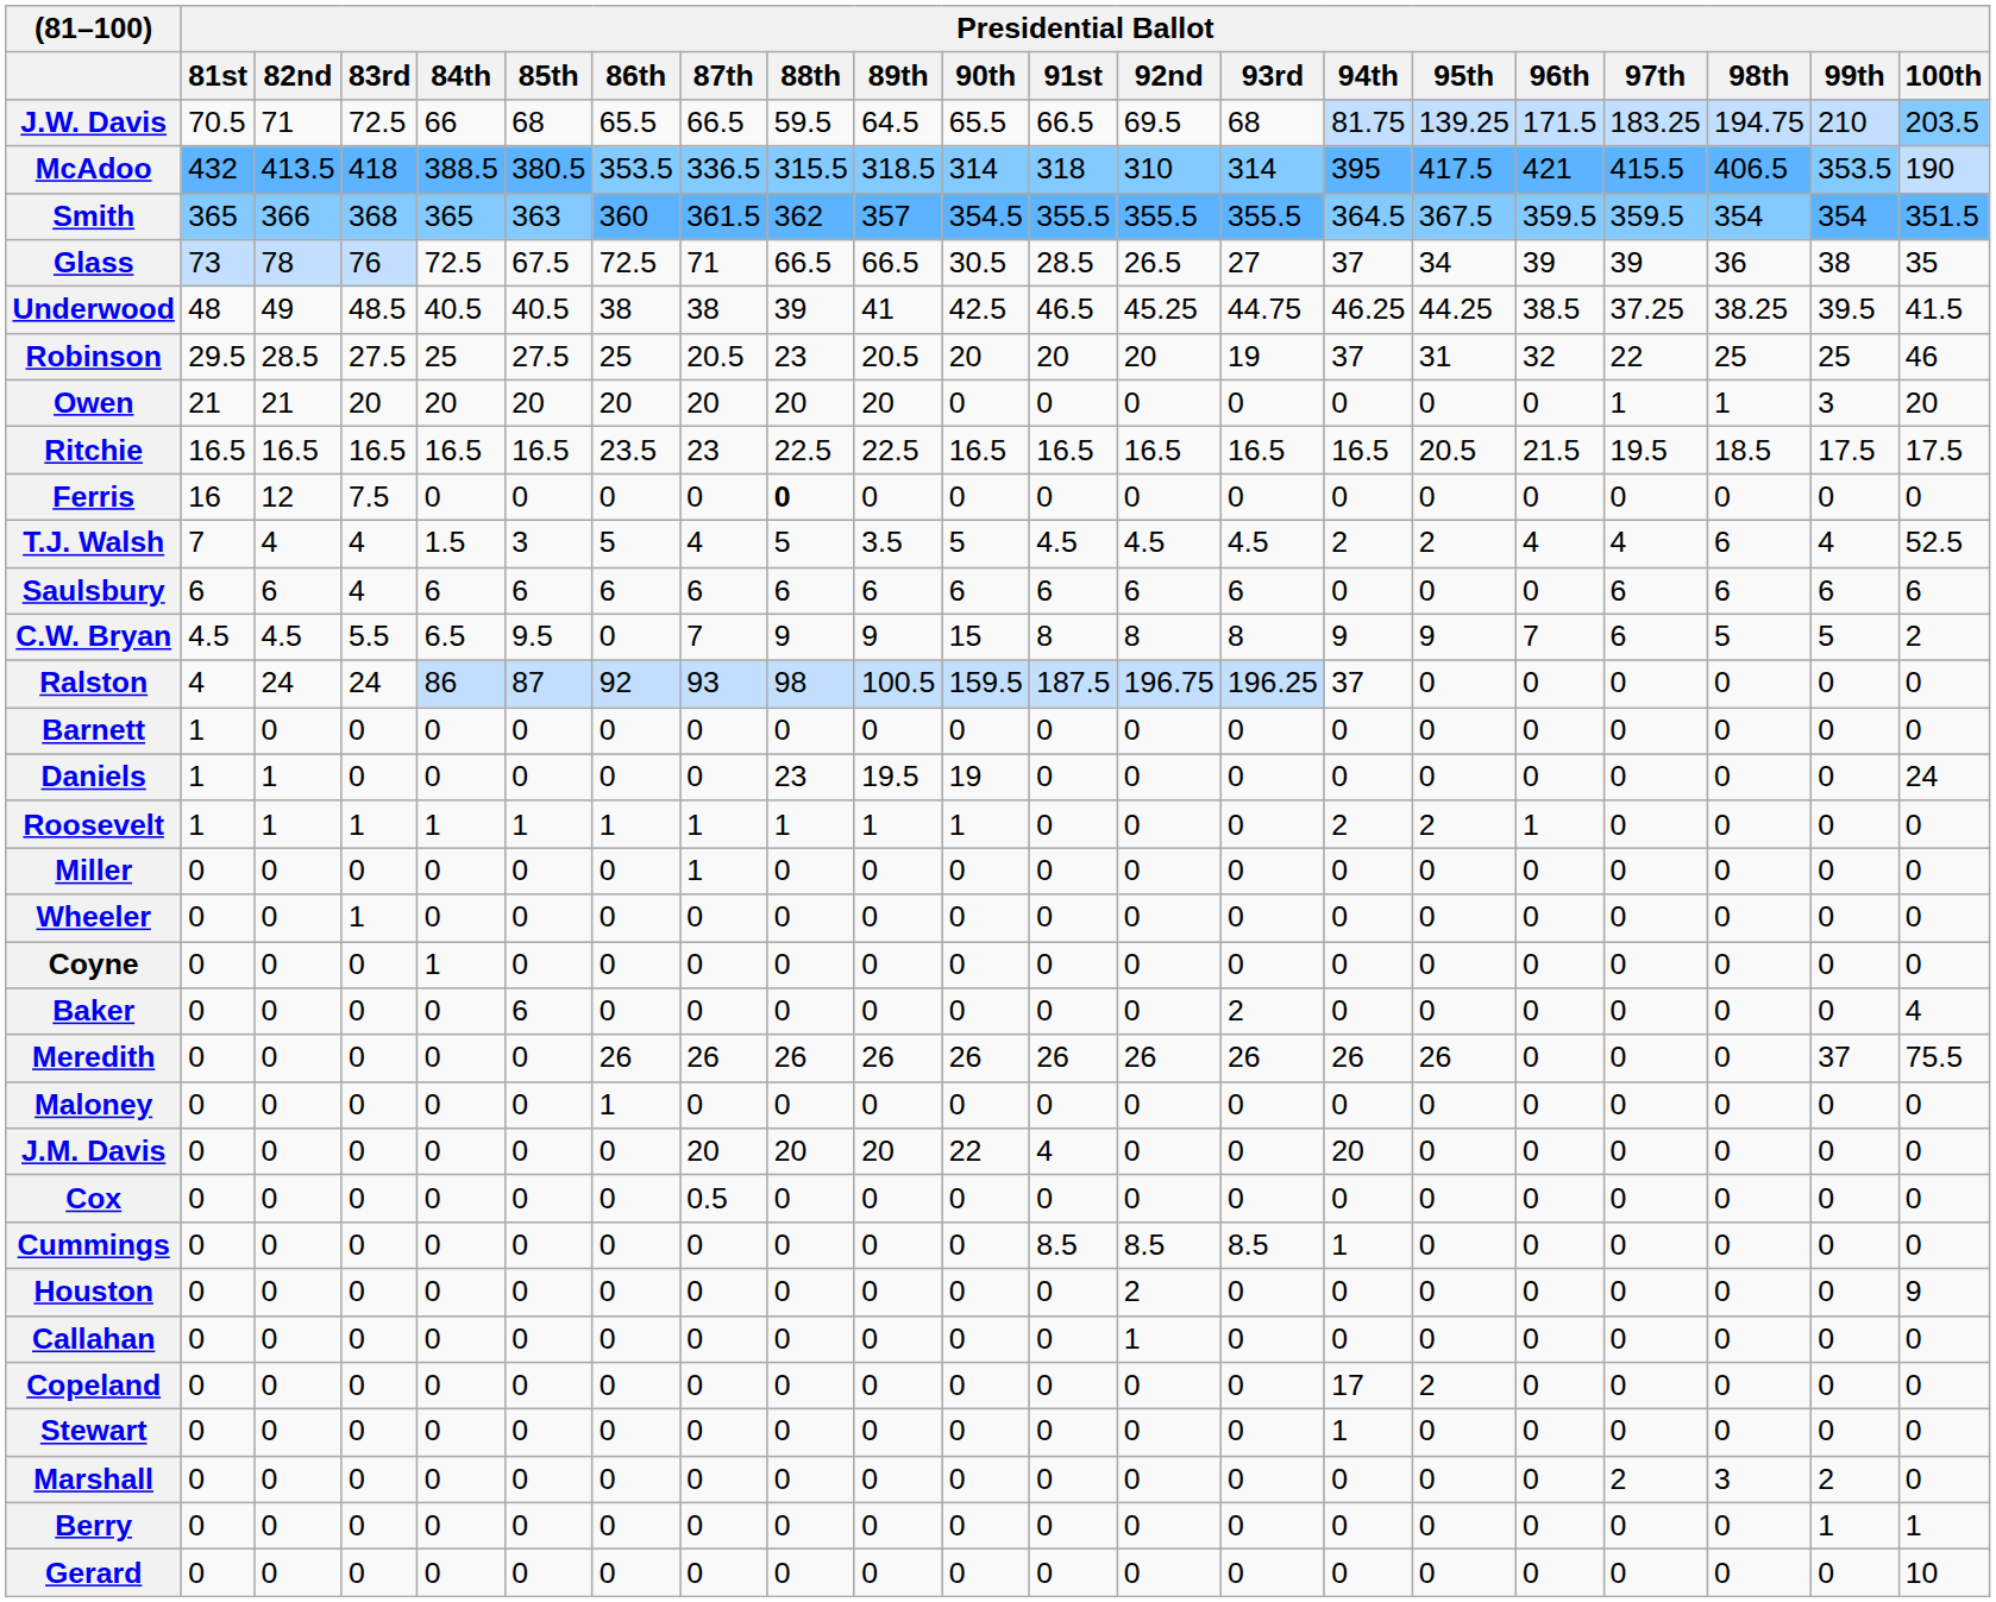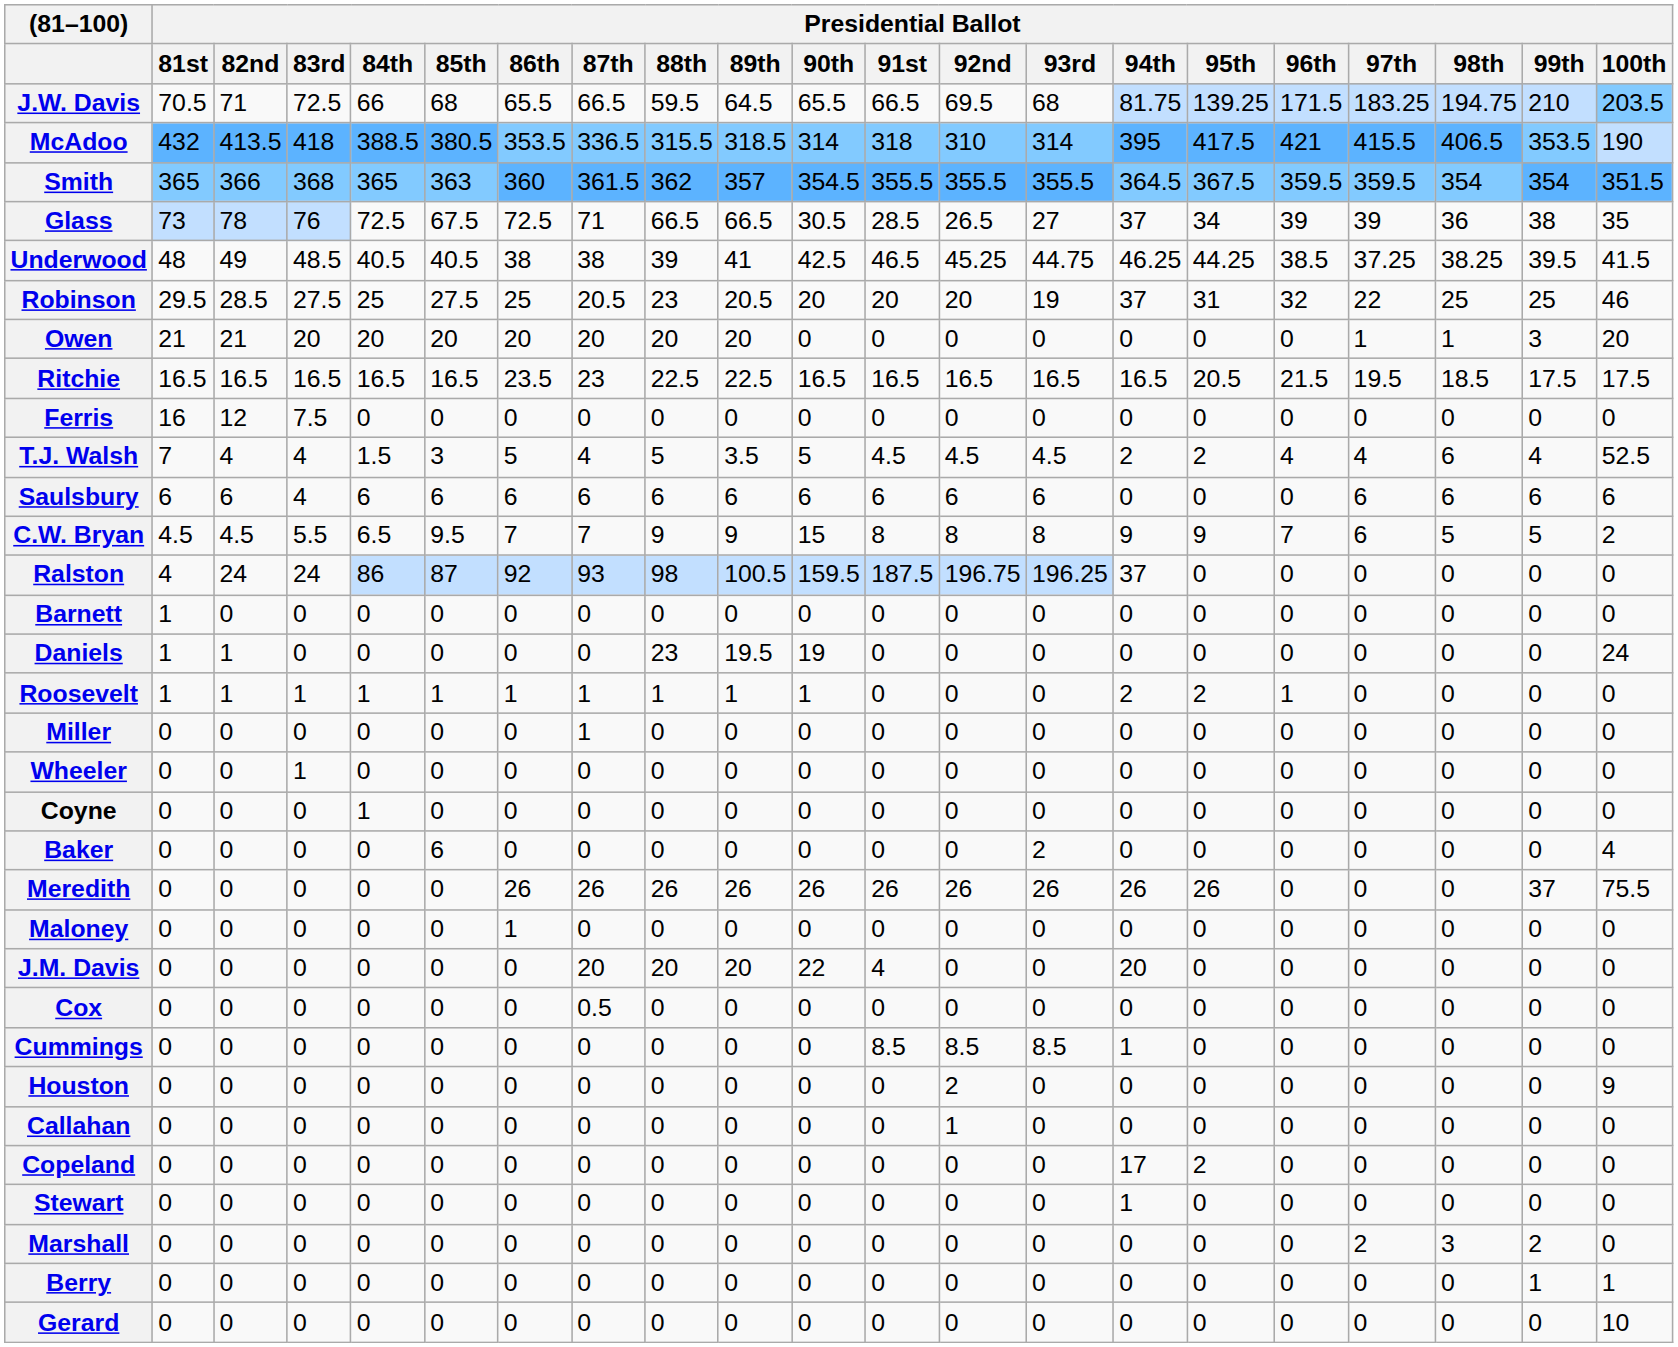 <table class="wikitable collapsible collapsed">
 <tr>
 <th>(81–100)</th>
 <th style="text-align:center" colspan="25"><strong>Presidential Ballot</strong></th>
 </tr>
 <tr>
 <th></th>
 <th>81st</th>
 <th>82nd</th>
 <th>83rd</th>
 <th>84th</th>
 <th>85th</th>
 <th>86th</th>
 <th>87th</th>
 <th>88th</th>
 <th>89th</th>
 <th>90th</th>
 <th>91st</th>
 <th>92nd</th>
 <th>93rd</th>
 <th>94th</th>
 <th>95th</th>
 <th>96th</th>
 <th>97th</th>
 <th>98th</th>
 <th>99th</th>
 <th>100th</th>
 </tr>
 <tr>
 <th><a href='#'>J.W. Davis</a></th>
 <td>70.5</td>
 <td>71</td>
 <td>72.5</td>
 <td>66</td>
 <td>68</td>
 <td>65.5</td>
 <td>66.5</td>
 <td>59.5</td>
 <td>64.5</td>
 <td>65.5</td>
 <td>66.5</td>
 <td>69.5</td>
 <td>68</td>
 <td style="background:#c2dfff;">81.75</td>
 <td style="background:#c2dfff;">139.25</td>
 <td style="background:#c2dfff;">171.5</td>
 <td style="background:#c2dfff;">183.25</td>
 <td style="background:#c2dfff;">194.75</td>
 <td style="background:#c2dfff;">210</td>
 <td style="background:#82caff;">203.5</td>
 </tr>
 <tr>
 <th><a href='#'>McAdoo</a></th>
 <td style="background:#5cb3ff;">432</td>
 <td style="background:#5cb3ff;">413.5</td>
 <td style="background:#5cb3ff;">418</td>
 <td style="background:#5cb3ff;">388.5</td>
 <td style="background:#5cb3ff;">380.5</td>
 <td style="background:#82caff;">353.5</td>
 <td style="background:#82caff;">336.5</td>
 <td style="background:#82caff;">315.5</td>
 <td style="background:#82caff;">318.5</td>
 <td style="background:#82caff;">314</td>
 <td style="background:#82caff;">318</td>
 <td style="background:#82caff;">310</td>
 <td style="background:#82caff;">314</td>
 <td style="background:#5cb3ff;">395</td>
 <td style="background:#5cb3ff;">417.5</td>
 <td style="background:#5cb3ff;">421</td>
 <td style="background:#5cb3ff;">415.5</td>
 <td style="background:#5cb3ff;">406.5</td>
 <td style="background:#82caff;">353.5</td>
 <td style="background:#c2dfff;">190</td>
 </tr>
 <tr>
 <th><a href='#'>Smith</a></th>
 <td style="background:#82caff;">365</td>
 <td style="background:#82caff;">366</td>
 <td style="background:#82caff;">368</td>
 <td style="background:#82caff;">365</td>
 <td style="background:#82caff;">363</td>
 <td style="background:#5cb3ff;">360</td>
 <td style="background:#5cb3ff;">361.5</td>
 <td style="background:#5cb3ff;">362</td>
 <td style="background:#5cb3ff;">357</td>
 <td style="background:#5cb3ff;">354.5</td>
 <td style="background:#5cb3ff;">355.5</td>
 <td style="background:#5cb3ff;">355.5</td>
 <td style="background:#5cb3ff;">355.5</td>
 <td style="background:#82caff;">364.5</td>
 <td style="background:#82caff;">367.5</td>
 <td style="background:#82caff;">359.5</td>
 <td style="background:#82caff;">359.5</td>
 <td style="background:#82caff;">354</td>
 <td style="background:#5cb3ff;">354</td>
 <td style="background:#5cb3ff;">351.5</td>
 </tr>
 <tr>
 <th><a href='#'>Glass</a></th>
 <td style="background:#c2dfff;">73</td>
 <td style="background:#c2dfff;">78</td>
 <td style="background:#c2dfff;">76</td>
 <td>72.5</td>
 <td>67.5</td>
 <td>72.5</td>
 <td>71</td>
 <td>66.5</td>
 <td>66.5</td>
 <td>30.5</td>
 <td>28.5</td>
 <td>26.5</td>
 <td>27</td>
 <td>37</td>
 <td>34</td>
 <td>39</td>
 <td>39</td>
 <td>36</td>
 <td>38</td>
 <td>35</td>
 </tr>
 <tr>
 <th><a href='#'>Underwood</a></th>
 <td>48</td>
 <td>49</td>
 <td>48.5</td>
 <td>40.5</td>
 <td>40.5</td>
 <td>38</td>
 <td>38</td>
 <td>39</td>
 <td>41</td>
 <td>42.5</td>
 <td>46.5</td>
 <td>45.25</td>
 <td>44.75</td>
 <td>46.25</td>
 <td>44.25</td>
 <td>38.5</td>
 <td>37.25</td>
 <td>38.25</td>
 <td>39.5</td>
 <td>41.5</td>
 </tr>
 <tr>
 <th><a href='#'>Robinson</a></th>
 <td>29.5</td>
 <td>28.5</td>
 <td>27.5</td>
 <td>25</td>
 <td>27.5</td>
 <td>25</td>
 <td>20.5</td>
 <td>23</td>
 <td>20.5</td>
 <td>20</td>
 <td>20</td>
 <td>20</td>
 <td>19</td>
 <td>37</td>
 <td>31</td>
 <td>32</td>
 <td>22</td>
 <td>25</td>
 <td>25</td>
 <td>46</td>
 </tr>
 <tr>
 <th><a href='#'>Owen</a></th>
 <td>21</td>
 <td>21</td>
 <td>20</td>
 <td>20</td>
 <td>20</td>
 <td>20</td>
 <td>20</td>
 <td>20</td>
 <td>20</td>
 <td>0</td>
 <td>0</td>
 <td>0</td>
 <td>0</td>
 <td>0</td>
 <td>0</td>
 <td>0</td>
 <td>1</td>
 <td>1</td>
 <td>3</td>
 <td>20</td>
 </tr>
 <tr>
 <th><a href='#'>Ritchie</a></th>
 <td>16.5</td>
 <td>16.5</td>
 <td>16.5</td>
 <td>16.5</td>
 <td>16.5</td>
 <td>23.5</td>
 <td>23</td>
 <td>22.5</td>
 <td>22.5</td>
 <td>16.5</td>
 <td>16.5</td>
 <td>16.5</td>
 <td>16.5</td>
 <td>16.5</td>
 <td>20.5</td>
 <td>21.5</td>
 <td>19.5</td>
 <td>18.5</td>
 <td>17.5</td>
 <td>17.5</td>
 </tr>
 <tr>
 <th><a href='#'>Ferris</a></th>
 <td>16</td>
 <td>12</td>
 <td>7.5</td>
 <td>0</td>
 <td>0</td>
 <td>0</td>
 <td>0</td>
-<td><strong>0</strong></td>
+<td>0</td>
 <td>0</td>
 <td>0</td>
 <td>0</td>
 <td>0</td>
 <td>0</td>
 <td>0</td>
 <td>0</td>
 <td>0</td>
 <td>0</td>
 <td>0</td>
 <td>0</td>
 <td>0</td>
 </tr>
 <tr>
 <th><a href='#'>T.J. Walsh</a></th>
 <td>7</td>
 <td>4</td>
 <td>4</td>
 <td>1.5</td>
 <td>3</td>
 <td>5</td>
 <td>4</td>
 <td>5</td>
 <td>3.5</td>
 <td>5</td>
 <td>4.5</td>
 <td>4.5</td>
 <td>4.5</td>
 <td>2</td>
 <td>2</td>
 <td>4</td>
 <td>4</td>
 <td>6</td>
 <td>4</td>
 <td>52.5</td>
 </tr>
 <tr>
 <th><a href='#'>Saulsbury</a></th>
 <td>6</td>
 <td>6</td>
 <td>4</td>
 <td>6</td>
 <td>6</td>
 <td>6</td>
 <td>6</td>
 <td>6</td>
 <td>6</td>
 <td>6</td>
 <td>6</td>
 <td>6</td>
 <td>6</td>
 <td>0</td>
 <td>0</td>
 <td>0</td>
 <td>6</td>
 <td>6</td>
 <td>6</td>
 <td>6</td>
 </tr>
 <tr>
 <th><a href='#'>C.W. Bryan</a></th>
 <td>4.5</td>
 <td>4.5</td>
 <td>5.5</td>
 <td>6.5</td>
 <td>9.5</td>
-<td>0</td>
+<td>7</td>
 <td>7</td>
 <td>9</td>
 <td>9</td>
 <td>15</td>
 <td>8</td>
 <td>8</td>
 <td>8</td>
 <td>9</td>
 <td>9</td>
 <td>7</td>
 <td>6</td>
 <td>5</td>
 <td>5</td>
 <td>2</td>
 </tr>
 <tr>
 <th><a href='#'>Ralston</a></th>
 <td>4</td>
 <td>24</td>
 <td>24</td>
 <td style="background:#c2dfff;">86</td>
 <td style="background:#c2dfff;">87</td>
 <td style="background:#c2dfff;">92</td>
 <td style="background:#c2dfff;">93</td>
 <td style="background:#c2dfff;">98</td>
 <td style="background:#c2dfff;">100.5</td>
 <td style="background:#c2dfff;">159.5</td>
 <td style="background:#c2dfff;">187.5</td>
 <td style="background:#c2dfff;">196.75</td>
 <td style="background:#c2dfff;">196.25</td>
 <td>37</td>
 <td>0</td>
 <td>0</td>
 <td>0</td>
 <td>0</td>
 <td>0</td>
 <td>0</td>
 </tr>
 <tr>
 <th><a href='#'>Barnett</a></th>
 <td>1</td>
 <td>0</td>
 <td>0</td>
 <td>0</td>
 <td>0</td>
 <td>0</td>
 <td>0</td>
 <td>0</td>
 <td>0</td>
 <td>0</td>
 <td>0</td>
 <td>0</td>
 <td>0</td>
 <td>0</td>
 <td>0</td>
 <td>0</td>
 <td>0</td>
 <td>0</td>
 <td>0</td>
 <td>0</td>
 </tr>
 <tr>
 <th><a href='#'>Daniels</a></th>
 <td>1</td>
 <td>1</td>
 <td>0</td>
 <td>0</td>
 <td>0</td>
 <td>0</td>
 <td>0</td>
 <td>23</td>
 <td>19.5</td>
 <td>19</td>
 <td>0</td>
 <td>0</td>
 <td>0</td>
 <td>0</td>
 <td>0</td>
 <td>0</td>
 <td>0</td>
 <td>0</td>
 <td>0</td>
 <td>24</td>
 </tr>
 <tr>
 <th><a href='#'>Roosevelt</a></th>
 <td>1</td>
 <td>1</td>
 <td>1</td>
 <td>1</td>
 <td>1</td>
 <td>1</td>
 <td>1</td>
 <td>1</td>
 <td>1</td>
 <td>1</td>
 <td>0</td>
 <td>0</td>
 <td>0</td>
 <td>2</td>
 <td>2</td>
 <td>1</td>
 <td>0</td>
 <td>0</td>
 <td>0</td>
 <td>0</td>
 </tr>
 <tr>
 <th><a href='#'>Miller</a></th>
 <td>0</td>
 <td>0</td>
 <td>0</td>
 <td>0</td>
 <td>0</td>
 <td>0</td>
 <td>1</td>
 <td>0</td>
 <td>0</td>
 <td>0</td>
 <td>0</td>
 <td>0</td>
 <td>0</td>
 <td>0</td>
 <td>0</td>
 <td>0</td>
 <td>0</td>
 <td>0</td>
 <td>0</td>
 <td>0</td>
 </tr>
 <tr>
 <th><a href='#'>Wheeler</a></th>
 <td>0</td>
 <td>0</td>
 <td>1</td>
 <td>0</td>
 <td>0</td>
 <td>0</td>
 <td>0</td>
 <td>0</td>
 <td>0</td>
 <td>0</td>
 <td>0</td>
 <td>0</td>
 <td>0</td>
 <td>0</td>
 <td>0</td>
 <td>0</td>
 <td>0</td>
 <td>0</td>
 <td>0</td>
 <td>0</td>
 </tr>
 <tr>
 <th>Coyne</th>
 <td>0</td>
 <td>0</td>
 <td>0</td>
 <td>1</td>
 <td>0</td>
 <td>0</td>
 <td>0</td>
 <td>0</td>
 <td>0</td>
 <td>0</td>
 <td>0</td>
 <td>0</td>
 <td>0</td>
 <td>0</td>
 <td>0</td>
 <td>0</td>
 <td>0</td>
 <td>0</td>
 <td>0</td>
 <td>0</td>
 </tr>
 <tr>
 <th><a href='#'>Baker</a></th>
 <td>0</td>
 <td>0</td>
 <td>0</td>
 <td>0</td>
 <td>6</td>
 <td>0</td>
 <td>0</td>
 <td>0</td>
 <td>0</td>
 <td>0</td>
 <td>0</td>
 <td>0</td>
 <td>2</td>
 <td>0</td>
 <td>0</td>
 <td>0</td>
 <td>0</td>
 <td>0</td>
 <td>0</td>
 <td>4</td>
 </tr>
 <tr>
 <th><a href='#'>Meredith</a></th>
 <td>0</td>
 <td>0</td>
 <td>0</td>
 <td>0</td>
 <td>0</td>
 <td>26</td>
 <td>26</td>
 <td>26</td>
 <td>26</td>
 <td>26</td>
 <td>26</td>
 <td>26</td>
 <td>26</td>
 <td>26</td>
 <td>26</td>
 <td>0</td>
 <td>0</td>
 <td>0</td>
 <td>37</td>
 <td>75.5</td>
 </tr>
 <tr>
 <th><a href='#'>Maloney</a></th>
 <td>0</td>
 <td>0</td>
 <td>0</td>
 <td>0</td>
 <td>0</td>
 <td>1</td>
 <td>0</td>
 <td>0</td>
 <td>0</td>
 <td>0</td>
 <td>0</td>
 <td>0</td>
 <td>0</td>
 <td>0</td>
 <td>0</td>
 <td>0</td>
 <td>0</td>
 <td>0</td>
 <td>0</td>
 <td>0</td>
 </tr>
 <tr>
 <th><a href='#'>J.M. Davis</a></th>
 <td>0</td>
 <td>0</td>
 <td>0</td>
 <td>0</td>
 <td>0</td>
 <td>0</td>
 <td>20</td>
 <td>20</td>
 <td>20</td>
 <td>22</td>
 <td>4</td>
 <td>0</td>
 <td>0</td>
 <td>20</td>
 <td>0</td>
 <td>0</td>
 <td>0</td>
 <td>0</td>
 <td>0</td>
 <td>0</td>
 </tr>
 <tr>
 <th><a href='#'>Cox</a></th>
 <td>0</td>
 <td>0</td>
 <td>0</td>
 <td>0</td>
 <td>0</td>
 <td>0</td>
 <td>0.5</td>
 <td>0</td>
 <td>0</td>
 <td>0</td>
 <td>0</td>
 <td>0</td>
 <td>0</td>
 <td>0</td>
 <td>0</td>
 <td>0</td>
 <td>0</td>
 <td>0</td>
 <td>0</td>
 <td>0</td>
 </tr>
 <tr>
 <th><a href='#'>Cummings</a></th>
 <td>0</td>
 <td>0</td>
 <td>0</td>
 <td>0</td>
 <td>0</td>
 <td>0</td>
 <td>0</td>
 <td>0</td>
 <td>0</td>
 <td>0</td>
 <td>8.5</td>
 <td>8.5</td>
 <td>8.5</td>
 <td>1</td>
 <td>0</td>
 <td>0</td>
 <td>0</td>
 <td>0</td>
 <td>0</td>
 <td>0</td>
 </tr>
 <tr>
 <th><a href='#'>Houston</a></th>
 <td>0</td>
 <td>0</td>
 <td>0</td>
 <td>0</td>
 <td>0</td>
 <td>0</td>
 <td>0</td>
 <td>0</td>
 <td>0</td>
 <td>0</td>
 <td>0</td>
 <td>2</td>
 <td>0</td>
 <td>0</td>
 <td>0</td>
 <td>0</td>
 <td>0</td>
 <td>0</td>
 <td>0</td>
 <td>9</td>
 </tr>
 <tr>
 <th><a href='#'>Callahan</a></th>
 <td>0</td>
 <td>0</td>
 <td>0</td>
 <td>0</td>
 <td>0</td>
 <td>0</td>
 <td>0</td>
 <td>0</td>
 <td>0</td>
 <td>0</td>
 <td>0</td>
 <td>1</td>
 <td>0</td>
 <td>0</td>
 <td>0</td>
 <td>0</td>
 <td>0</td>
 <td>0</td>
 <td>0</td>
 <td>0</td>
 </tr>
 <tr>
 <th><a href='#'>Copeland</a></th>
 <td>0</td>
 <td>0</td>
 <td>0</td>
 <td>0</td>
 <td>0</td>
 <td>0</td>
 <td>0</td>
 <td>0</td>
 <td>0</td>
 <td>0</td>
 <td>0</td>
 <td>0</td>
 <td>0</td>
 <td>17</td>
 <td>2</td>
 <td>0</td>
 <td>0</td>
 <td>0</td>
 <td>0</td>
 <td>0</td>
 </tr>
 <tr>
 <th><a href='#'>Stewart</a></th>
 <td>0</td>
 <td>0</td>
 <td>0</td>
 <td>0</td>
 <td>0</td>
 <td>0</td>
 <td>0</td>
 <td>0</td>
 <td>0</td>
 <td>0</td>
 <td>0</td>
 <td>0</td>
 <td>0</td>
 <td>1</td>
 <td>0</td>
 <td>0</td>
 <td>0</td>
 <td>0</td>
 <td>0</td>
 <td>0</td>
 </tr>
 <tr>
 <th><a href='#'>Marshall</a></th>
 <td>0</td>
 <td>0</td>
 <td>0</td>
 <td>0</td>
 <td>0</td>
 <td>0</td>
 <td>0</td>
 <td>0</td>
 <td>0</td>
 <td>0</td>
 <td>0</td>
 <td>0</td>
 <td>0</td>
 <td>0</td>
 <td>0</td>
 <td>0</td>
 <td>2</td>
 <td>3</td>
 <td>2</td>
 <td>0</td>
 </tr>
 <tr>
 <th><a href='#'>Berry</a></th>
 <td>0</td>
 <td>0</td>
 <td>0</td>
 <td>0</td>
 <td>0</td>
 <td>0</td>
 <td>0</td>
 <td>0</td>
 <td>0</td>
 <td>0</td>
 <td>0</td>
 <td>0</td>
 <td>0</td>
 <td>0</td>
 <td>0</td>
 <td>0</td>
 <td>0</td>
 <td>0</td>
 <td>1</td>
 <td>1</td>
 </tr>
 <tr>
 <th><a href='#'>Gerard</a></th>
 <td>0</td>
 <td>0</td>
 <td>0</td>
 <td>0</td>
 <td>0</td>
 <td>0</td>
 <td>0</td>
 <td>0</td>
 <td>0</td>
 <td>0</td>
 <td>0</td>
 <td>0</td>
 <td>0</td>
 <td>0</td>
 <td>0</td>
 <td>0</td>
 <td>0</td>
 <td>0</td>
 <td>0</td>
 <td>10</td>
 </tr>
 </table>
